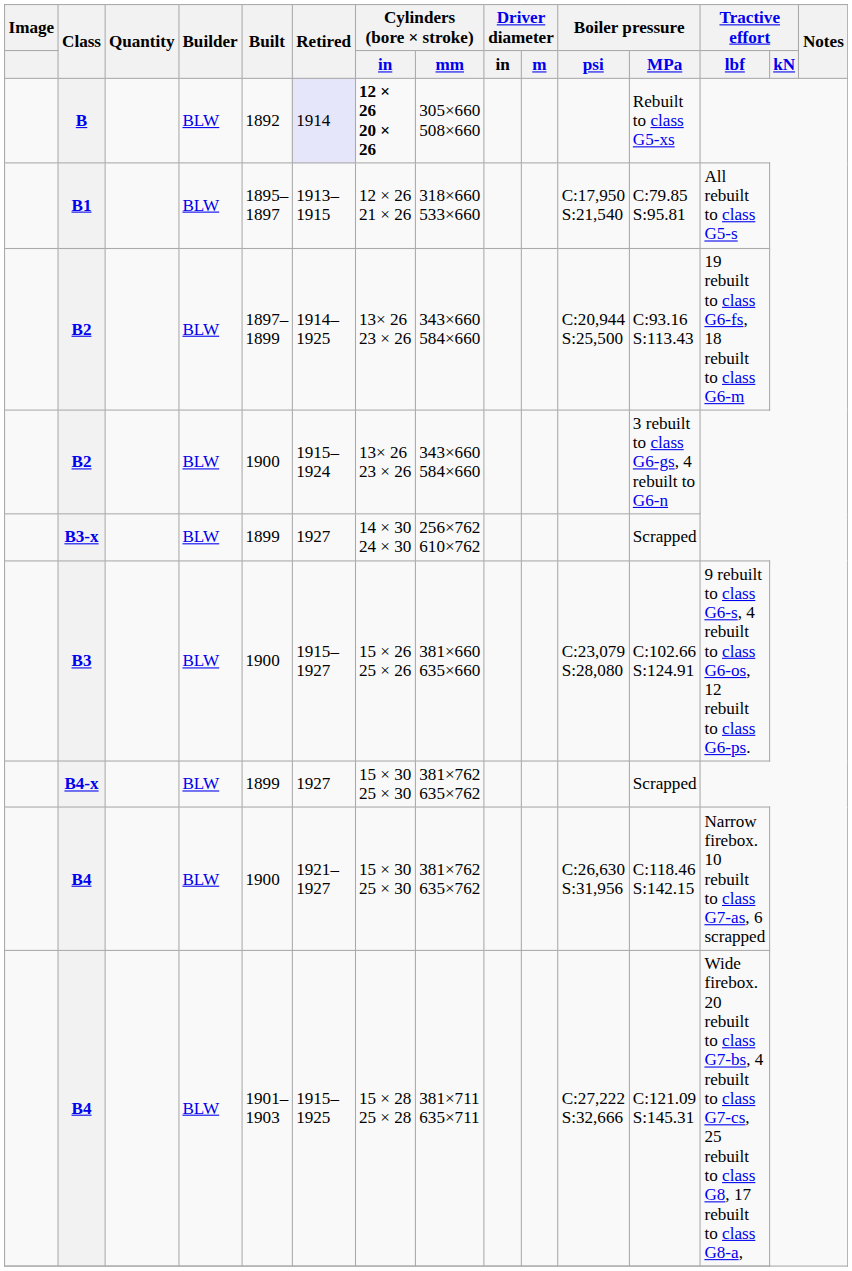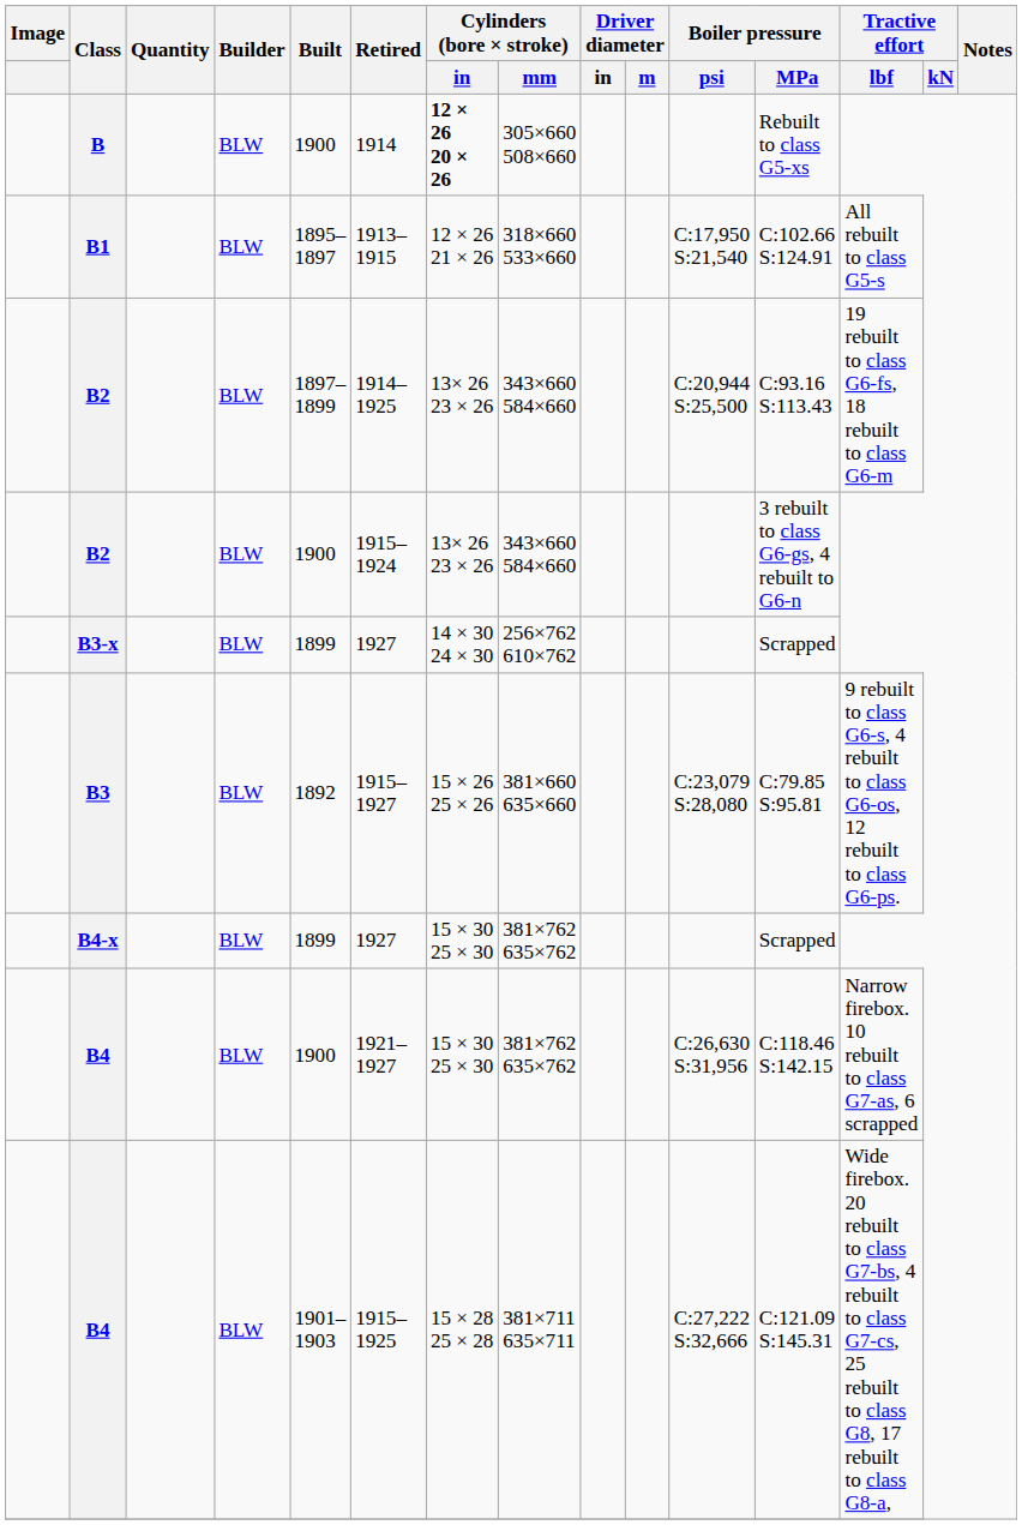 <table class="wikitable sortable">
 <tr>
 <th>Image</th>
 <th rowspan="2">Class</th>
 <th rowspan="2">Quantity</th>
 <th rowspan="2">Builder</th>
 <th rowspan="2">Built</th>
 <th rowspan="2">Retired</th>
 <th colspan="2">Cylinders<br>(bore × stroke)</th>
 <th colspan="2"><a href='#'>Driver</a><br>diameter</th>
 <th colspan="2">Boiler pressure</th>
 <th colspan="2"><a href='#'>Tractive effort</a></th>
 <th rowspan="2">Notes</th>
 </tr>
 <tr>
 <th></th>
 <th><a href='#'>in</a></th>
 <th><a href='#'>mm</a></th>
 <th>in</th>
 <th><a href='#'>m</a></th>
 <th><a href='#'>psi</a></th>
 <th><a href='#'>MPa</a></th>
 <th><a href='#'>lbf</a></th>
 <th><a href='#'>kN</a></th>
 </tr>
 <tr>
 <td></td>
 <th><a href='#'>B</a></th>
 <td></td>
 <td><a href='#'>BLW</a></td>
-<td>1892</td>
-<td style="background: lavender;">1914</td>
+<td>1900</td>
+<td>1914</td>
 <td><strong>12 × 26<br>20 × 26</strong></td>
 <td>305×660<br>508×660</td>
 <td></td>
 <td></td>
 <td></td>
 <td>Rebuilt to <a href='#'>class G5-xs</a></td>
 </tr>
 <tr>
 <td></td>
 <th><a href='#'>B1</a></th>
 <td></td>
 <td><a href='#'>BLW</a></td>
 <td>1895–1897</td>
 <td>1913–1915</td>
 <td>12 × 26<br>21 × 26</td>
 <td>318×660<br>533×660</td>
 <td></td>
 <td></td>
 <td>C:17,950<br>S:21,540</td>
-<td>C:79.85<br>S:95.81</td>
+<td>C:102.66<br>S:124.91</td>
 <td>All rebuilt to <a href='#'>class G5-s</a></td>
 </tr>
 <tr>
 <td></td>
 <th><a href='#'>B2</a></th>
 <td></td>
 <td><a href='#'>BLW</a></td>
 <td>1897–1899</td>
 <td>1914–1925</td>
 <td>13× 26<br>23 × 26</td>
 <td>343×660<br>584×660</td>
 <td></td>
 <td></td>
 <td>C:20,944<br>S:25,500</td>
 <td>C:93.16<br>S:113.43</td>
 <td>19 rebuilt to <a href='#'>class G6-fs</a>, 18 rebuilt to <a href='#'>class G6-m</a></td>
 </tr>
 <tr>
 <td></td>
 <th><a href='#'>B2</a></th>
 <td></td>
 <td><a href='#'>BLW</a></td>
 <td>1900</td>
 <td>1915–1924</td>
 <td>13× 26<br>23 × 26</td>
 <td>343×660<br>584×660</td>
 <td></td>
 <td></td>
 <td></td>
 <td>3 rebuilt to <a href='#'>class G6-gs</a>, 4 rebuilt to <a href='#'>G6-n</a></td>
 </tr>
 <tr>
 <td></td>
 <th><a href='#'>B3-x</a></th>
 <td></td>
 <td><a href='#'>BLW</a></td>
 <td>1899</td>
 <td>1927</td>
 <td>14 × 30<br>24 × 30</td>
 <td>256×762<br>610×762</td>
 <td></td>
 <td></td>
 <td></td>
 <td>Scrapped</td>
 </tr>
 <tr>
 <td></td>
 <th><a href='#'>B3</a></th>
 <td></td>
 <td><a href='#'>BLW</a></td>
-<td>1900</td>
+<td>1892</td>
 <td>1915–1927</td>
 <td>15 × 26<br>25 × 26</td>
 <td>381×660<br>635×660</td>
 <td></td>
 <td></td>
 <td>C:23,079<br>S:28,080</td>
-<td>C:102.66<br>S:124.91</td>
+<td>C:79.85<br>S:95.81</td>
 <td>9 rebuilt to <a href='#'>class G6-s</a>, 4 rebuilt to <a href='#'>class G6-os</a>, 12 rebuilt to <a href='#'>class G6-ps</a>.</td>
 </tr>
 <tr>
 <td></td>
 <th><a href='#'>B4-x</a></th>
 <td></td>
 <td><a href='#'>BLW</a></td>
 <td>1899</td>
 <td>1927</td>
 <td>15 × 30<br>25 × 30</td>
 <td>381×762<br>635×762</td>
 <td></td>
 <td></td>
 <td></td>
 <td>Scrapped</td>
 </tr>
 <tr>
 <td></td>
 <th><a href='#'>B4</a></th>
 <td></td>
 <td><a href='#'>BLW</a></td>
 <td>1900</td>
 <td>1921–1927</td>
 <td>15 × 30<br>25 × 30</td>
 <td>381×762<br>635×762</td>
 <td></td>
 <td></td>
 <td>C:26,630<br>S:31,956</td>
 <td>C:118.46<br>S:142.15</td>
 <td>Narrow firebox. 10 rebuilt to <a href='#'>class G7-as</a>, 6 scrapped</td>
 </tr>
 <tr>
 <td></td>
 <th><a href='#'>B4</a></th>
 <td></td>
 <td><a href='#'>BLW</a></td>
 <td>1901–1903</td>
 <td>1915–1925</td>
 <td>15 × 28<br>25 × 28</td>
 <td>381×711<br>635×711</td>
 <td></td>
 <td></td>
 <td>C:27,222<br>S:32,666</td>
 <td>C:121.09<br>S:145.31</td>
 <td>Wide firebox. 20 rebuilt to <a href='#'>class G7-bs</a>, 4 rebuilt to <a href='#'>class G7-cs</a>, 25 rebuilt to <a href='#'>class G8</a>, 17 rebuilt to <a href='#'>class G8-a</a>,</td>
 </tr>
 <tr>
 </tr>
 </table>
